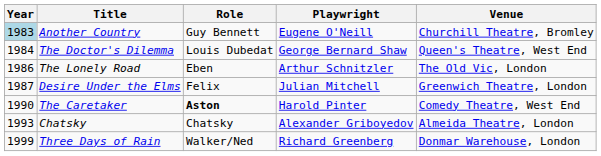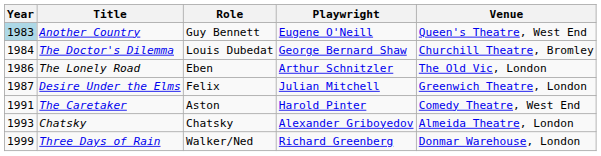 <table class="wikitable sortable unsortable">
 <tr>
 <th>Year</th>
 <th>Title</th>
 <th>Role</th>
 <th>Playwright</th>
 <th class="unsortable">Venue</th>
 </tr>
 <tr>
 <td style="background: lightblue;">1983</td>
 <td><em><a href='#'>Another Country</a></em></td>
 <td>Guy Bennett</td>
 <td><a href='#'>Eugene O'Neill</a></td>
-<td><a href='#'>Churchill Theatre</a>, Bromley</td>
+<td><a href='#'>Queen's Theatre</a>, West End</td>
 </tr>
 <tr>
 <td>1984</td>
 <td><em><a href='#'>The Doctor's Dilemma</a></em></td>
 <td>Louis Dubedat</td>
 <td><a href='#'>George Bernard Shaw</a></td>
-<td><a href='#'>Queen's Theatre</a>, West End</td>
+<td><a href='#'>Churchill Theatre</a>, Bromley</td>
 </tr>
 <tr>
 <td>1986</td>
 <td><em>The Lonely Road</em></td>
 <td>Eben</td>
 <td><a href='#'>Arthur Schnitzler</a></td>
 <td><a href='#'>The Old Vic</a>, London</td>
 </tr>
 <tr>
 <td>1987</td>
 <td><em><a href='#'>Desire Under the Elms</a></em></td>
 <td>Felix</td>
 <td><a href='#'>Julian Mitchell</a></td>
 <td><a href='#'>Greenwich Theatre</a>, London</td>
 </tr>
 <tr>
-<td>1990</td>
+<td>1991</td>
 <td><em><a href='#'>The Caretaker</a></em></td>
-<td><strong>Aston</strong></td>
+<td>Aston</td>
 <td><a href='#'>Harold Pinter</a></td>
 <td><a href='#'>Comedy Theatre</a>, West End</td>
 </tr>
 <tr>
 <td>1993</td>
 <td><em>Chatsky</em></td>
 <td>Chatsky</td>
 <td><a href='#'>Alexander Griboyedov</a></td>
 <td><a href='#'>Almeida Theatre</a>, London</td>
 </tr>
 <tr>
 <td>1999</td>
 <td><em><a href='#'>Three Days of Rain</a></em></td>
 <td>Walker/Ned</td>
 <td><a href='#'>Richard Greenberg</a></td>
 <td><a href='#'>Donmar Warehouse</a>, London</td>
 </tr>
 </table>
